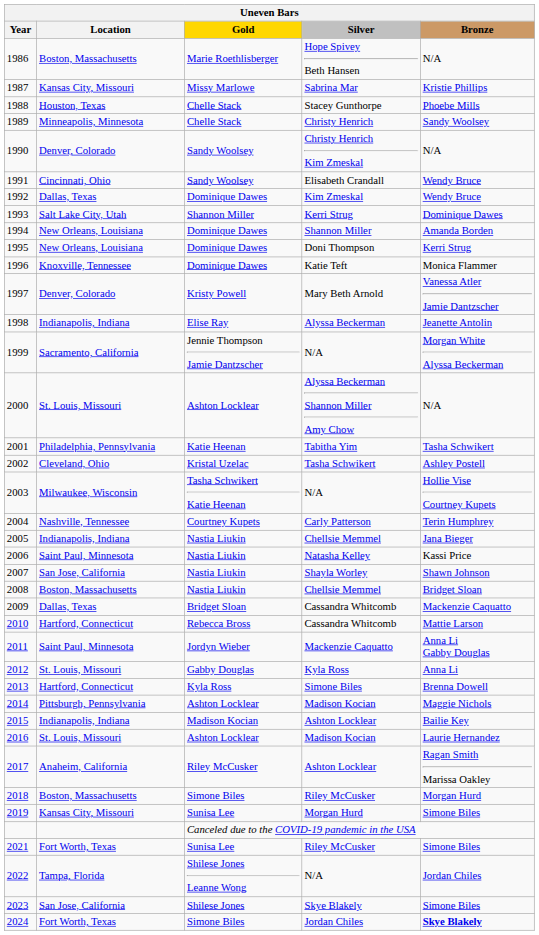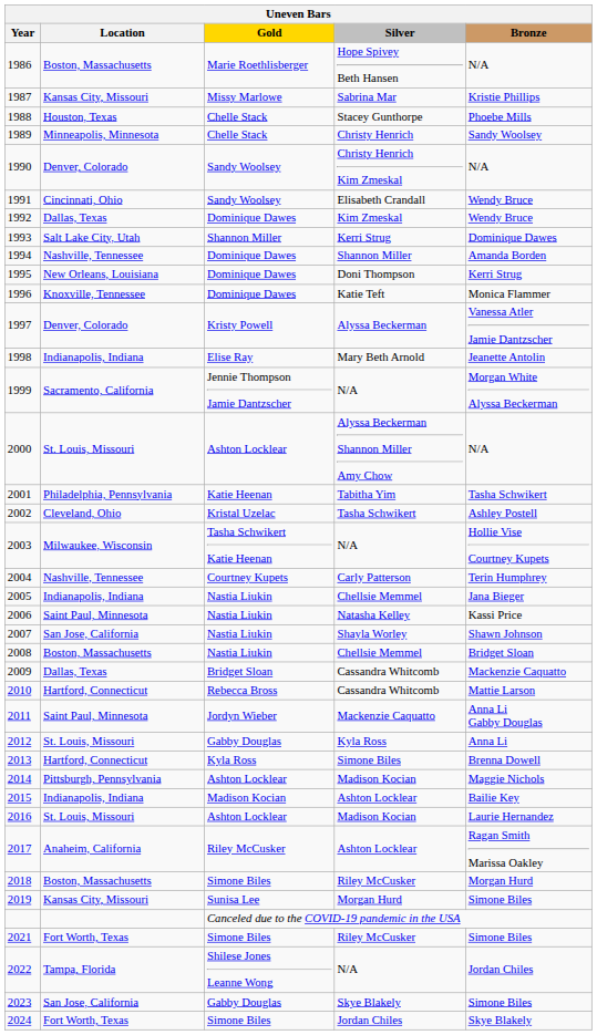 <table class="wikitable mw-collapsible mw-collapsed" width="50%">
 <tr>
 <th align=center colspan="5">Uneven Bars</th>
 </tr>
 <tr>
 <th>Year</th>
 <th>Location</th>
 <td bgcolor="gold" align="center"><strong>Gold</strong></td>
 <td bgcolor="silver" align="center"><strong>Silver</strong></td>
 <td bgcolor="cc9966" align="center"><strong>Bronze</strong></td>
 </tr>
 <tr>
 <td>1986</td>
 <td><a href='#'>Boston, Massachusetts</a></td>
 <td><a href='#'>Marie Roethlisberger</a></td>
 <td><a href='#'>Hope Spivey</a><hr>Beth Hansen</td>
 <td>N/A</td>
 </tr>
 <tr>
 <td>1987</td>
 <td><a href='#'>Kansas City, Missouri</a></td>
 <td><a href='#'>Missy Marlowe</a></td>
 <td><a href='#'>Sabrina Mar</a></td>
 <td><a href='#'>Kristie Phillips</a></td>
 </tr>
 <tr>
 <td>1988</td>
 <td><a href='#'>Houston, Texas</a></td>
 <td><a href='#'>Chelle Stack</a></td>
 <td>Stacey Gunthorpe</td>
 <td><a href='#'>Phoebe Mills</a></td>
 </tr>
 <tr>
 <td>1989</td>
 <td><a href='#'>Minneapolis, Minnesota</a></td>
 <td><a href='#'>Chelle Stack</a></td>
 <td><a href='#'>Christy Henrich</a></td>
 <td><a href='#'>Sandy Woolsey</a></td>
 </tr>
 <tr>
 <td>1990</td>
 <td><a href='#'>Denver, Colorado</a></td>
 <td><a href='#'>Sandy Woolsey</a></td>
 <td><a href='#'>Christy Henrich</a><hr><a href='#'>Kim Zmeskal</a></td>
 <td>N/A</td>
 </tr>
 <tr>
 <td>1991</td>
 <td><a href='#'>Cincinnati, Ohio</a></td>
 <td><a href='#'>Sandy Woolsey</a></td>
 <td>Elisabeth Crandall</td>
 <td><a href='#'>Wendy Bruce</a></td>
 </tr>
 <tr>
 <td>1992</td>
 <td><a href='#'>Dallas, Texas</a></td>
 <td><a href='#'>Dominique Dawes</a></td>
 <td><a href='#'>Kim Zmeskal</a></td>
 <td><a href='#'>Wendy Bruce</a></td>
 </tr>
 <tr>
 <td>1993</td>
 <td><a href='#'>Salt Lake City, Utah</a></td>
 <td><a href='#'>Shannon Miller</a></td>
 <td><a href='#'>Kerri Strug</a></td>
 <td><a href='#'>Dominique Dawes</a></td>
 </tr>
 <tr>
 <td>1994</td>
-<td><a href='#'>New Orleans, Louisiana</a></td>
+<td><a href='#'>Nashville, Tennessee</a></td>
 <td><a href='#'>Dominique Dawes</a></td>
 <td><a href='#'>Shannon Miller</a></td>
 <td><a href='#'>Amanda Borden</a></td>
 </tr>
 <tr>
 <td>1995</td>
 <td><a href='#'>New Orleans, Louisiana</a></td>
 <td><a href='#'>Dominique Dawes</a></td>
 <td>Doni Thompson</td>
 <td><a href='#'>Kerri Strug</a></td>
 </tr>
 <tr>
 <td>1996</td>
 <td><a href='#'>Knoxville, Tennessee</a></td>
 <td><a href='#'>Dominique Dawes</a></td>
 <td>Katie Teft</td>
 <td>Monica Flammer</td>
 </tr>
 <tr>
 <td>1997</td>
 <td><a href='#'>Denver, Colorado</a></td>
 <td><a href='#'>Kristy Powell</a></td>
-<td>Mary Beth Arnold</td>
+<td><a href='#'>Alyssa Beckerman</a></td>
 <td><a href='#'>Vanessa Atler</a><hr><a href='#'>Jamie Dantzscher</a></td>
 </tr>
 <tr>
 <td>1998</td>
 <td><a href='#'>Indianapolis, Indiana</a></td>
 <td><a href='#'>Elise Ray</a></td>
-<td><a href='#'>Alyssa Beckerman</a></td>
+<td>Mary Beth Arnold</td>
 <td><a href='#'>Jeanette Antolin</a></td>
 </tr>
 <tr>
 <td>1999</td>
 <td><a href='#'>Sacramento, California</a></td>
 <td>Jennie Thompson<hr><a href='#'>Jamie Dantzscher</a></td>
 <td>N/A</td>
 <td><a href='#'>Morgan White</a><hr><a href='#'>Alyssa Beckerman</a></td>
 </tr>
 <tr>
 <td>2000</td>
 <td><a href='#'>St. Louis, Missouri</a></td>
 <td><a href='#'>Ashton Locklear</a></td>
 <td><a href='#'>Alyssa Beckerman</a><hr><a href='#'>Shannon Miller</a><hr><a href='#'>Amy Chow</a></td>
 <td>N/A</td>
 </tr>
 <tr>
 <td>2001</td>
 <td><a href='#'>Philadelphia, Pennsylvania</a></td>
 <td><a href='#'>Katie Heenan</a></td>
 <td><a href='#'>Tabitha Yim</a></td>
 <td><a href='#'>Tasha Schwikert</a></td>
 </tr>
 <tr>
 <td>2002</td>
 <td><a href='#'>Cleveland, Ohio</a></td>
 <td><a href='#'>Kristal Uzelac</a></td>
 <td><a href='#'>Tasha Schwikert</a></td>
 <td><a href='#'>Ashley Postell</a></td>
 </tr>
 <tr>
 <td>2003</td>
 <td><a href='#'>Milwaukee, Wisconsin</a></td>
 <td><a href='#'>Tasha Schwikert</a><hr><a href='#'>Katie Heenan</a></td>
 <td>N/A</td>
 <td><a href='#'>Hollie Vise</a><hr><a href='#'>Courtney Kupets</a></td>
 </tr>
 <tr>
 <td>2004</td>
 <td><a href='#'>Nashville, Tennessee</a></td>
 <td><a href='#'>Courtney Kupets</a></td>
 <td><a href='#'>Carly Patterson</a></td>
 <td><a href='#'>Terin Humphrey</a></td>
 </tr>
 <tr>
 <td>2005</td>
 <td><a href='#'>Indianapolis, Indiana</a></td>
 <td><a href='#'>Nastia Liukin</a></td>
 <td><a href='#'>Chellsie Memmel</a></td>
 <td><a href='#'>Jana Bieger</a></td>
 </tr>
 <tr>
 <td>2006</td>
 <td><a href='#'>Saint Paul, Minnesota</a></td>
 <td><a href='#'>Nastia Liukin</a></td>
 <td><a href='#'>Natasha Kelley</a></td>
 <td>Kassi Price</td>
 </tr>
 <tr>
 <td>2007</td>
 <td><a href='#'>San Jose, California</a></td>
 <td><a href='#'>Nastia Liukin</a></td>
 <td><a href='#'>Shayla Worley</a></td>
 <td><a href='#'>Shawn Johnson</a></td>
 </tr>
 <tr>
 <td>2008</td>
 <td><a href='#'>Boston, Massachusetts</a></td>
 <td><a href='#'>Nastia Liukin</a></td>
 <td><a href='#'>Chellsie Memmel</a></td>
 <td><a href='#'>Bridget Sloan</a></td>
 </tr>
 <tr>
 <td>2009</td>
 <td><a href='#'>Dallas, Texas</a></td>
 <td><a href='#'>Bridget Sloan</a></td>
 <td>Cassandra Whitcomb</td>
 <td><a href='#'>Mackenzie Caquatto</a></td>
 </tr>
 <tr>
 <td><a href='#'>2010</a></td>
 <td><a href='#'>Hartford, Connecticut</a></td>
 <td><a href='#'>Rebecca Bross</a></td>
 <td>Cassandra Whitcomb</td>
 <td><a href='#'>Mattie Larson</a></td>
 </tr>
 <tr>
 <td><a href='#'>2011</a></td>
 <td><a href='#'>Saint Paul, Minnesota</a></td>
 <td><a href='#'>Jordyn Wieber</a></td>
 <td><a href='#'>Mackenzie Caquatto</a></td>
 <td><a href='#'>Anna Li</a><br><a href='#'>Gabby Douglas</a></td>
 </tr>
 <tr>
 <td><a href='#'>2012</a></td>
 <td><a href='#'>St. Louis, Missouri</a></td>
 <td><a href='#'>Gabby Douglas</a></td>
 <td><a href='#'>Kyla Ross</a></td>
 <td><a href='#'>Anna Li</a></td>
 </tr>
 <tr>
 <td><a href='#'>2013</a></td>
 <td><a href='#'>Hartford, Connecticut</a></td>
 <td><a href='#'>Kyla Ross</a></td>
 <td><a href='#'>Simone Biles</a></td>
 <td><a href='#'>Brenna Dowell</a></td>
 </tr>
 <tr>
 <td><a href='#'>2014</a></td>
 <td><a href='#'>Pittsburgh, Pennsylvania</a></td>
 <td><a href='#'>Ashton Locklear</a></td>
 <td><a href='#'>Madison Kocian</a></td>
 <td><a href='#'>Maggie Nichols</a></td>
 </tr>
 <tr>
 <td><a href='#'>2015</a></td>
 <td><a href='#'>Indianapolis, Indiana</a></td>
 <td><a href='#'>Madison Kocian</a></td>
 <td><a href='#'>Ashton Locklear</a></td>
 <td><a href='#'>Bailie Key</a></td>
 </tr>
 <tr>
 <td><a href='#'>2016</a></td>
 <td><a href='#'>St. Louis, Missouri</a></td>
 <td><a href='#'>Ashton Locklear</a></td>
 <td><a href='#'>Madison Kocian</a></td>
 <td><a href='#'>Laurie Hernandez</a></td>
 </tr>
 <tr>
 <td><a href='#'>2017</a></td>
 <td><a href='#'>Anaheim, California</a></td>
 <td><a href='#'>Riley McCusker</a></td>
 <td><a href='#'>Ashton Locklear</a></td>
 <td><a href='#'>Ragan Smith</a><hr>Marissa Oakley</td>
 </tr>
 <tr>
 <td><a href='#'>2018</a></td>
 <td><a href='#'>Boston, Massachusetts</a></td>
 <td><a href='#'>Simone Biles</a></td>
 <td><a href='#'>Riley McCusker</a></td>
 <td><a href='#'>Morgan Hurd</a></td>
 </tr>
 <tr>
 <td><a href='#'>2019</a></td>
 <td><a href='#'>Kansas City, Missouri</a></td>
 <td><a href='#'>Sunisa Lee</a></td>
 <td><a href='#'>Morgan Hurd</a></td>
 <td><a href='#'>Simone Biles</a></td>
 </tr>
 <tr>
 <td></td>
 <td></td>
 <td colspan="3"><em>Canceled due to the <a href='#'>COVID-19 pandemic in the USA</a></em> </td>
 </tr>
 <tr>
 <td><a href='#'>2021</a></td>
 <td><a href='#'>Fort Worth, Texas</a></td>
-<td><a href='#'>Sunisa Lee</a></td>
+<td><a href='#'>Simone Biles</a></td>
 <td><a href='#'>Riley McCusker</a></td>
 <td><a href='#'>Simone Biles</a></td>
 </tr>
 <tr>
 <td><a href='#'>2022</a></td>
 <td><a href='#'>Tampa, Florida</a></td>
 <td><a href='#'>Shilese Jones</a><hr><a href='#'>Leanne Wong</a></td>
 <td>N/A</td>
 <td><a href='#'>Jordan Chiles</a></td>
 </tr>
 <tr>
 <td><a href='#'>2023</a></td>
 <td><a href='#'>San Jose, California</a></td>
-<td><a href='#'>Shilese Jones</a></td>
+<td><a href='#'>Gabby Douglas</a></td>
 <td><a href='#'>Skye Blakely</a></td>
 <td><a href='#'>Simone Biles</a></td>
 </tr>
 <tr>
 <td><a href='#'>2024</a></td>
 <td><a href='#'>Fort Worth, Texas</a></td>
 <td><a href='#'>Simone Biles</a></td>
 <td><a href='#'>Jordan Chiles</a></td>
-<td><strong><a href='#'>Skye Blakely</a></strong></td>
+<td><a href='#'>Skye Blakely</a></td>
 </tr>
 </table>
